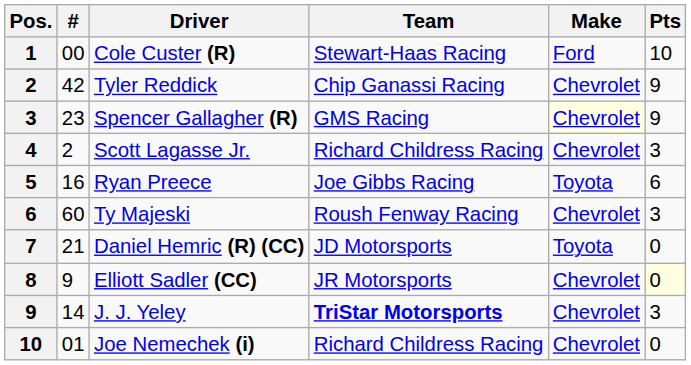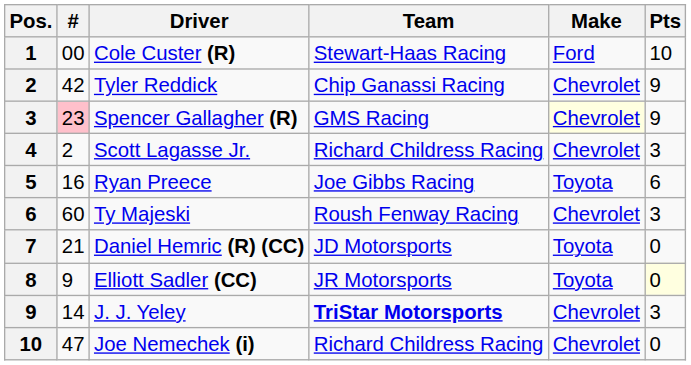 <table class="wikitable" style="font-size:95%">
 <tr>
 <th>Pos.</th>
 <th>#</th>
 <th>Driver</th>
 <th>Team</th>
 <th>Make</th>
 <th>Pts</th>
 </tr>
 <tr>
 <th>1</th>
 <td>00</td>
 <td><a href='#'>Cole Custer</a> <strong>(R)</strong></td>
 <td><a href='#'>Stewart-Haas Racing</a></td>
 <td><a href='#'>Ford</a></td>
 <td>10</td>
 </tr>
 <tr>
 <th>2</th>
 <td>42</td>
 <td><a href='#'>Tyler Reddick</a></td>
 <td><a href='#'>Chip Ganassi Racing</a></td>
 <td><a href='#'>Chevrolet</a></td>
 <td>9</td>
 </tr>
 <tr>
 <th>3</th>
-<td>23</td>
+<td style="background: pink;">23</td>
 <td><a href='#'>Spencer Gallagher</a> <strong>(R)</strong></td>
 <td><a href='#'>GMS Racing</a></td>
 <td style="background: lightyellow;"><a href='#'>Chevrolet</a></td>
 <td>9</td>
 </tr>
 <tr>
 <th>4</th>
 <td>2</td>
 <td><a href='#'>Scott Lagasse Jr.</a></td>
 <td><a href='#'>Richard Childress Racing</a></td>
 <td><a href='#'>Chevrolet</a></td>
 <td>3</td>
 </tr>
 <tr>
 <th>5</th>
 <td>16</td>
 <td><a href='#'>Ryan Preece</a></td>
 <td><a href='#'>Joe Gibbs Racing</a></td>
 <td><a href='#'>Toyota</a></td>
 <td>6</td>
 </tr>
 <tr>
 <th>6</th>
 <td>60</td>
 <td><a href='#'>Ty Majeski</a></td>
 <td><a href='#'>Roush Fenway Racing</a></td>
 <td><a href='#'>Chevrolet</a></td>
 <td>3</td>
 </tr>
 <tr>
 <th>7</th>
 <td>21</td>
 <td><a href='#'>Daniel Hemric</a> <strong>(R) (CC)</strong></td>
 <td><a href='#'>JD Motorsports</a></td>
 <td><a href='#'>Toyota</a></td>
 <td>0</td>
 </tr>
 <tr>
 <th>8</th>
 <td>9</td>
 <td><a href='#'>Elliott Sadler</a> <strong>(CC)</strong></td>
 <td><a href='#'>JR Motorsports</a></td>
-<td><a href='#'>Chevrolet</a></td>
+<td><a href='#'>Toyota</a></td>
 <td style="background: lightyellow;">0</td>
 </tr>
 <tr>
 <th>9</th>
 <td>14</td>
 <td><a href='#'>J. J. Yeley</a></td>
 <td><strong><a href='#'>TriStar Motorsports</a></strong></td>
 <td><a href='#'>Chevrolet</a></td>
 <td>3</td>
 </tr>
 <tr>
 <th>10</th>
-<td>01</td>
+<td>47</td>
 <td><a href='#'>Joe Nemechek</a> <strong>(i)</strong></td>
 <td><a href='#'>Richard Childress Racing</a></td>
 <td><a href='#'>Chevrolet</a></td>
 <td>0</td>
 </tr>
 </table>
